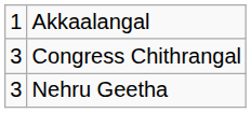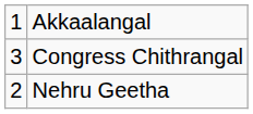 <table class="wikitable">
 <tr>
 <td>1</td>
 <td>Akkaalangal</td>
 </tr>
 <tr>
 <td>3</td>
 <td>Congress Chithrangal</td>
 </tr>
 <tr>
-<td>3</td>
+<td>2</td>
 <td>Nehru Geetha</td>
 </tr>
 </table>
